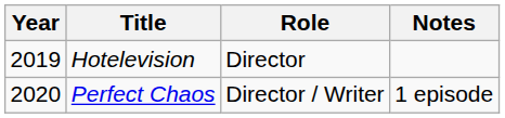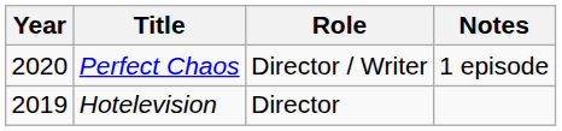 <table class=wikitable>
 <tr>
 <th>Year</th>
 <th>Title</th>
 <th>Role</th>
 <th>Notes</th>
 </tr>
 <tr>
+<td>2020</td>
+<td><em><a href='#'>Perfect Chaos</a></em></td>
+<td>Director / Writer</td>
+<td>1 episode</td>
+</tr>
+<tr>
 <td>2019</td>
 <td><em>Hotelevision</em></td>
 <td>Director</td>
 <td></td>
 </tr>
-<tr>
-<td>2020</td>
-<td><em><a href='#'>Perfect Chaos</a></em></td>
-<td>Director / Writer</td>
-<td>1 episode</td>
-</tr>
 </table>
